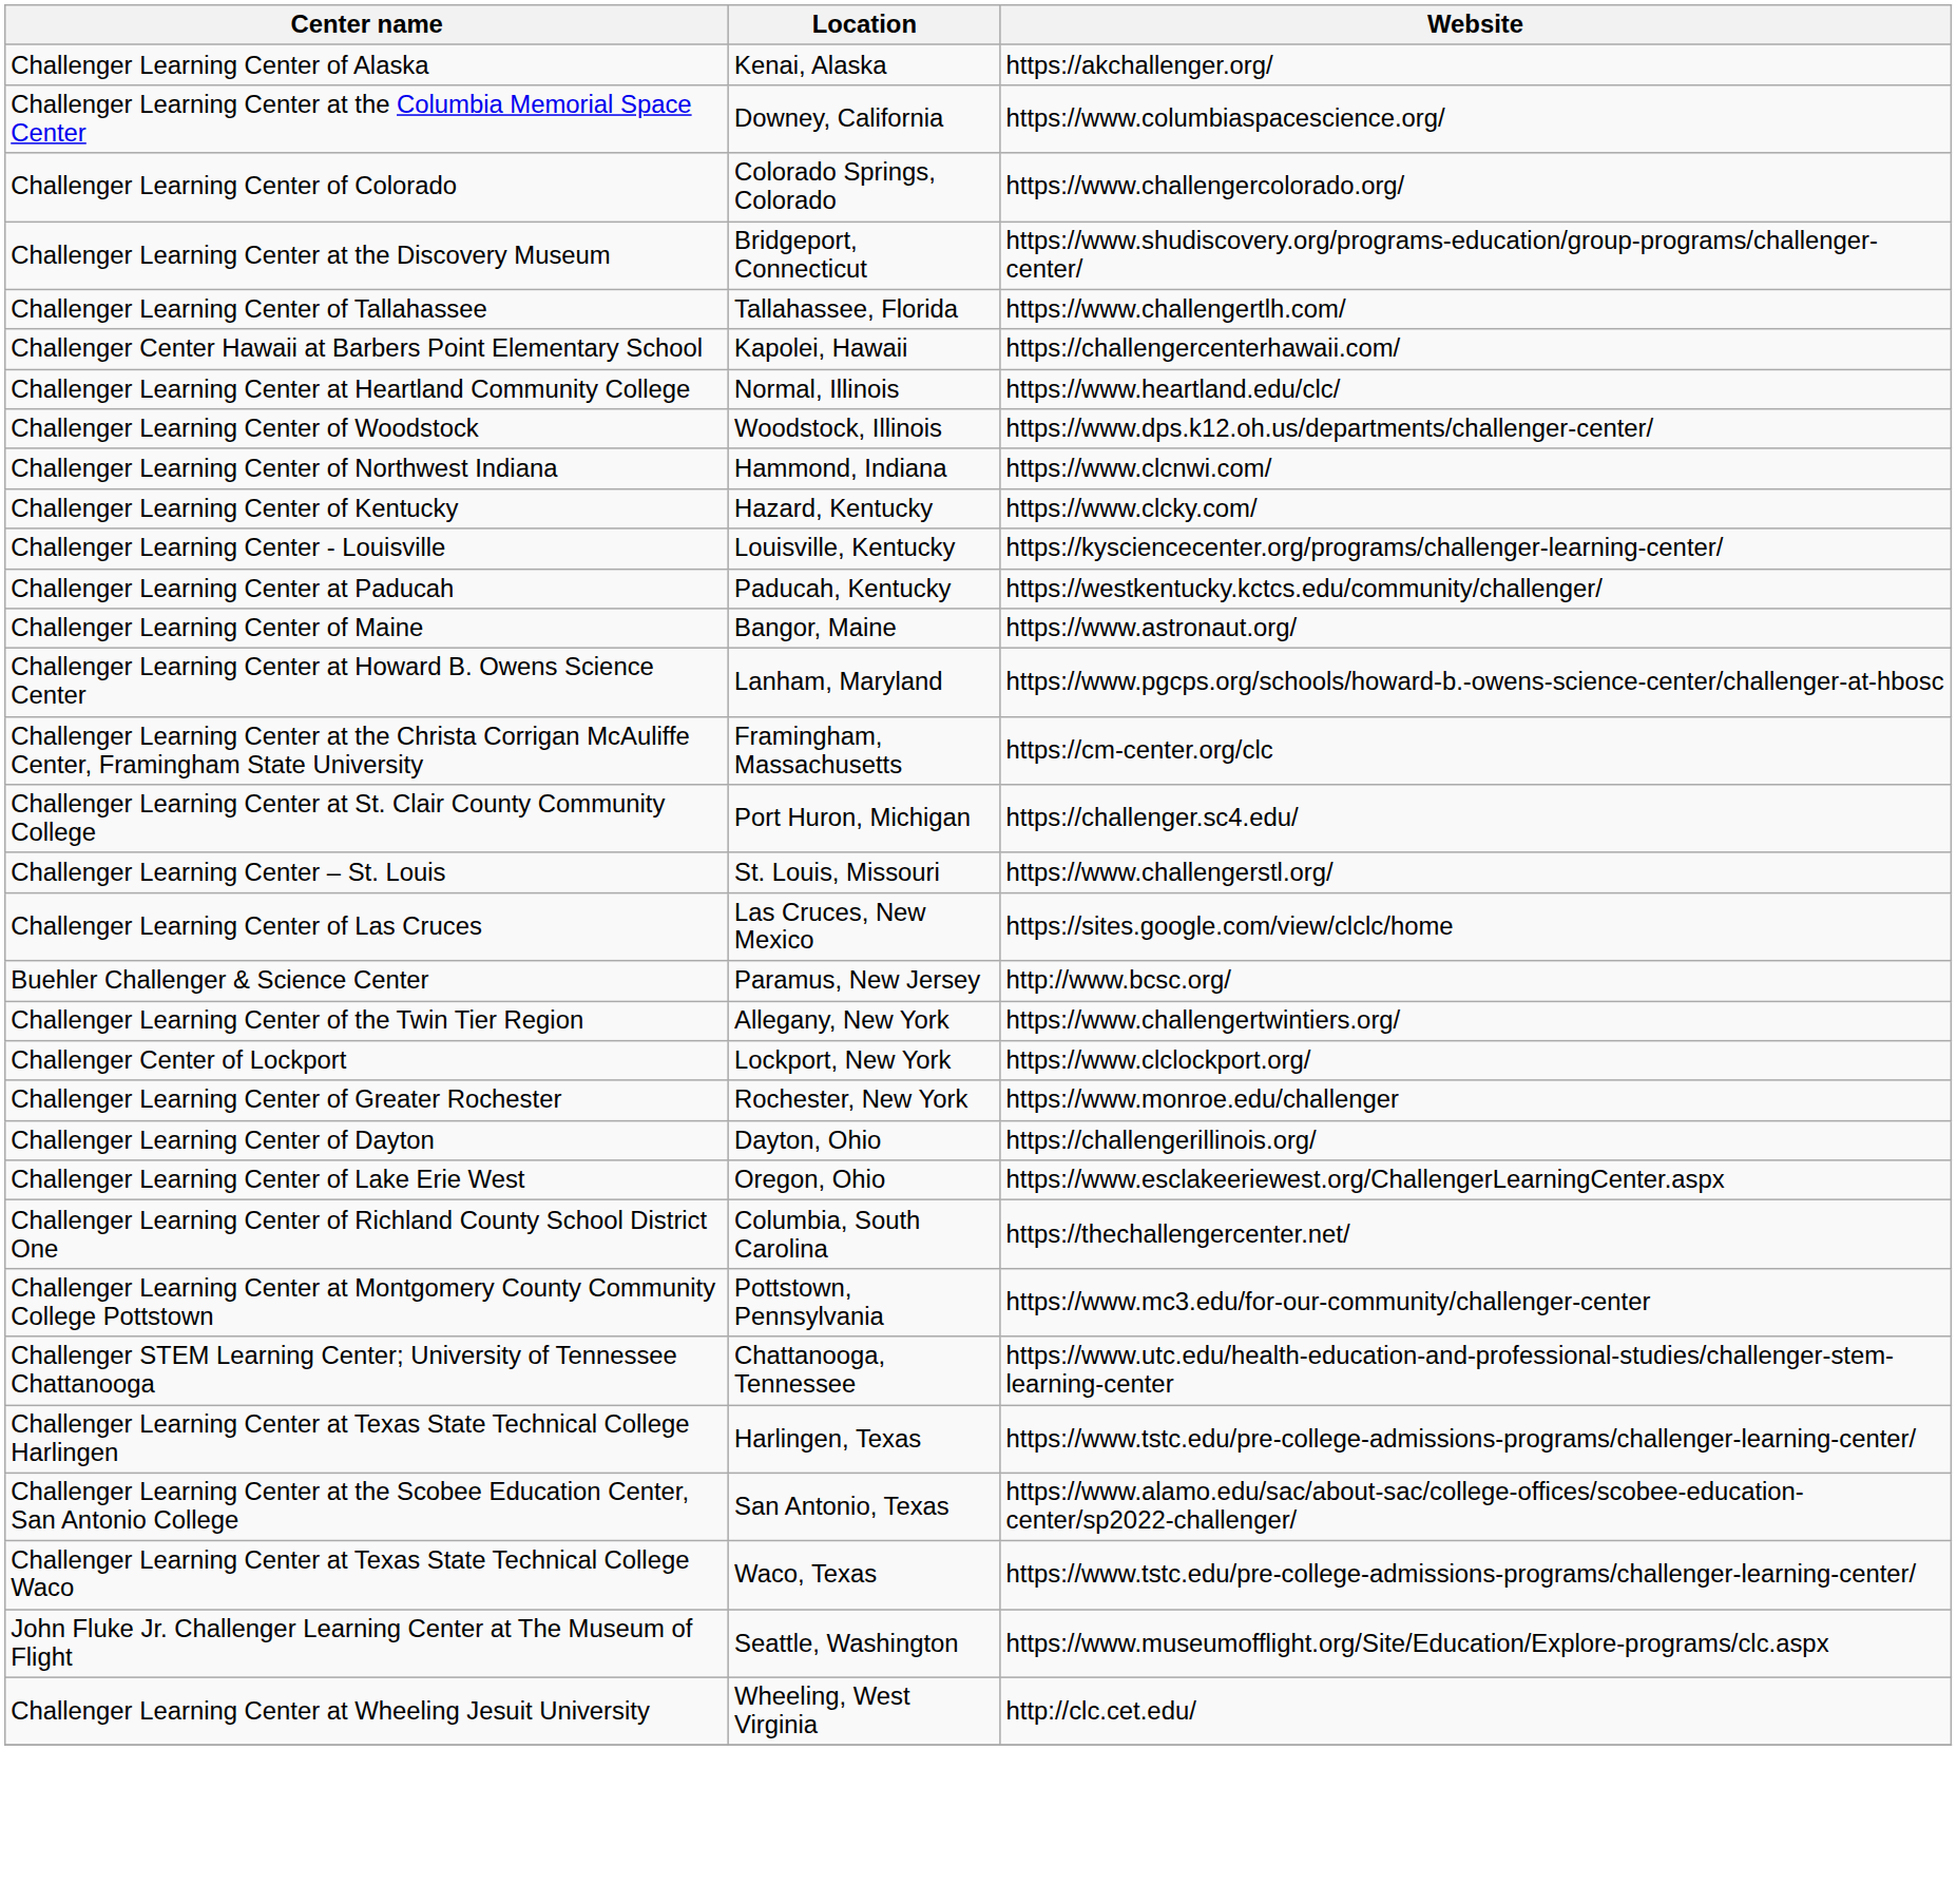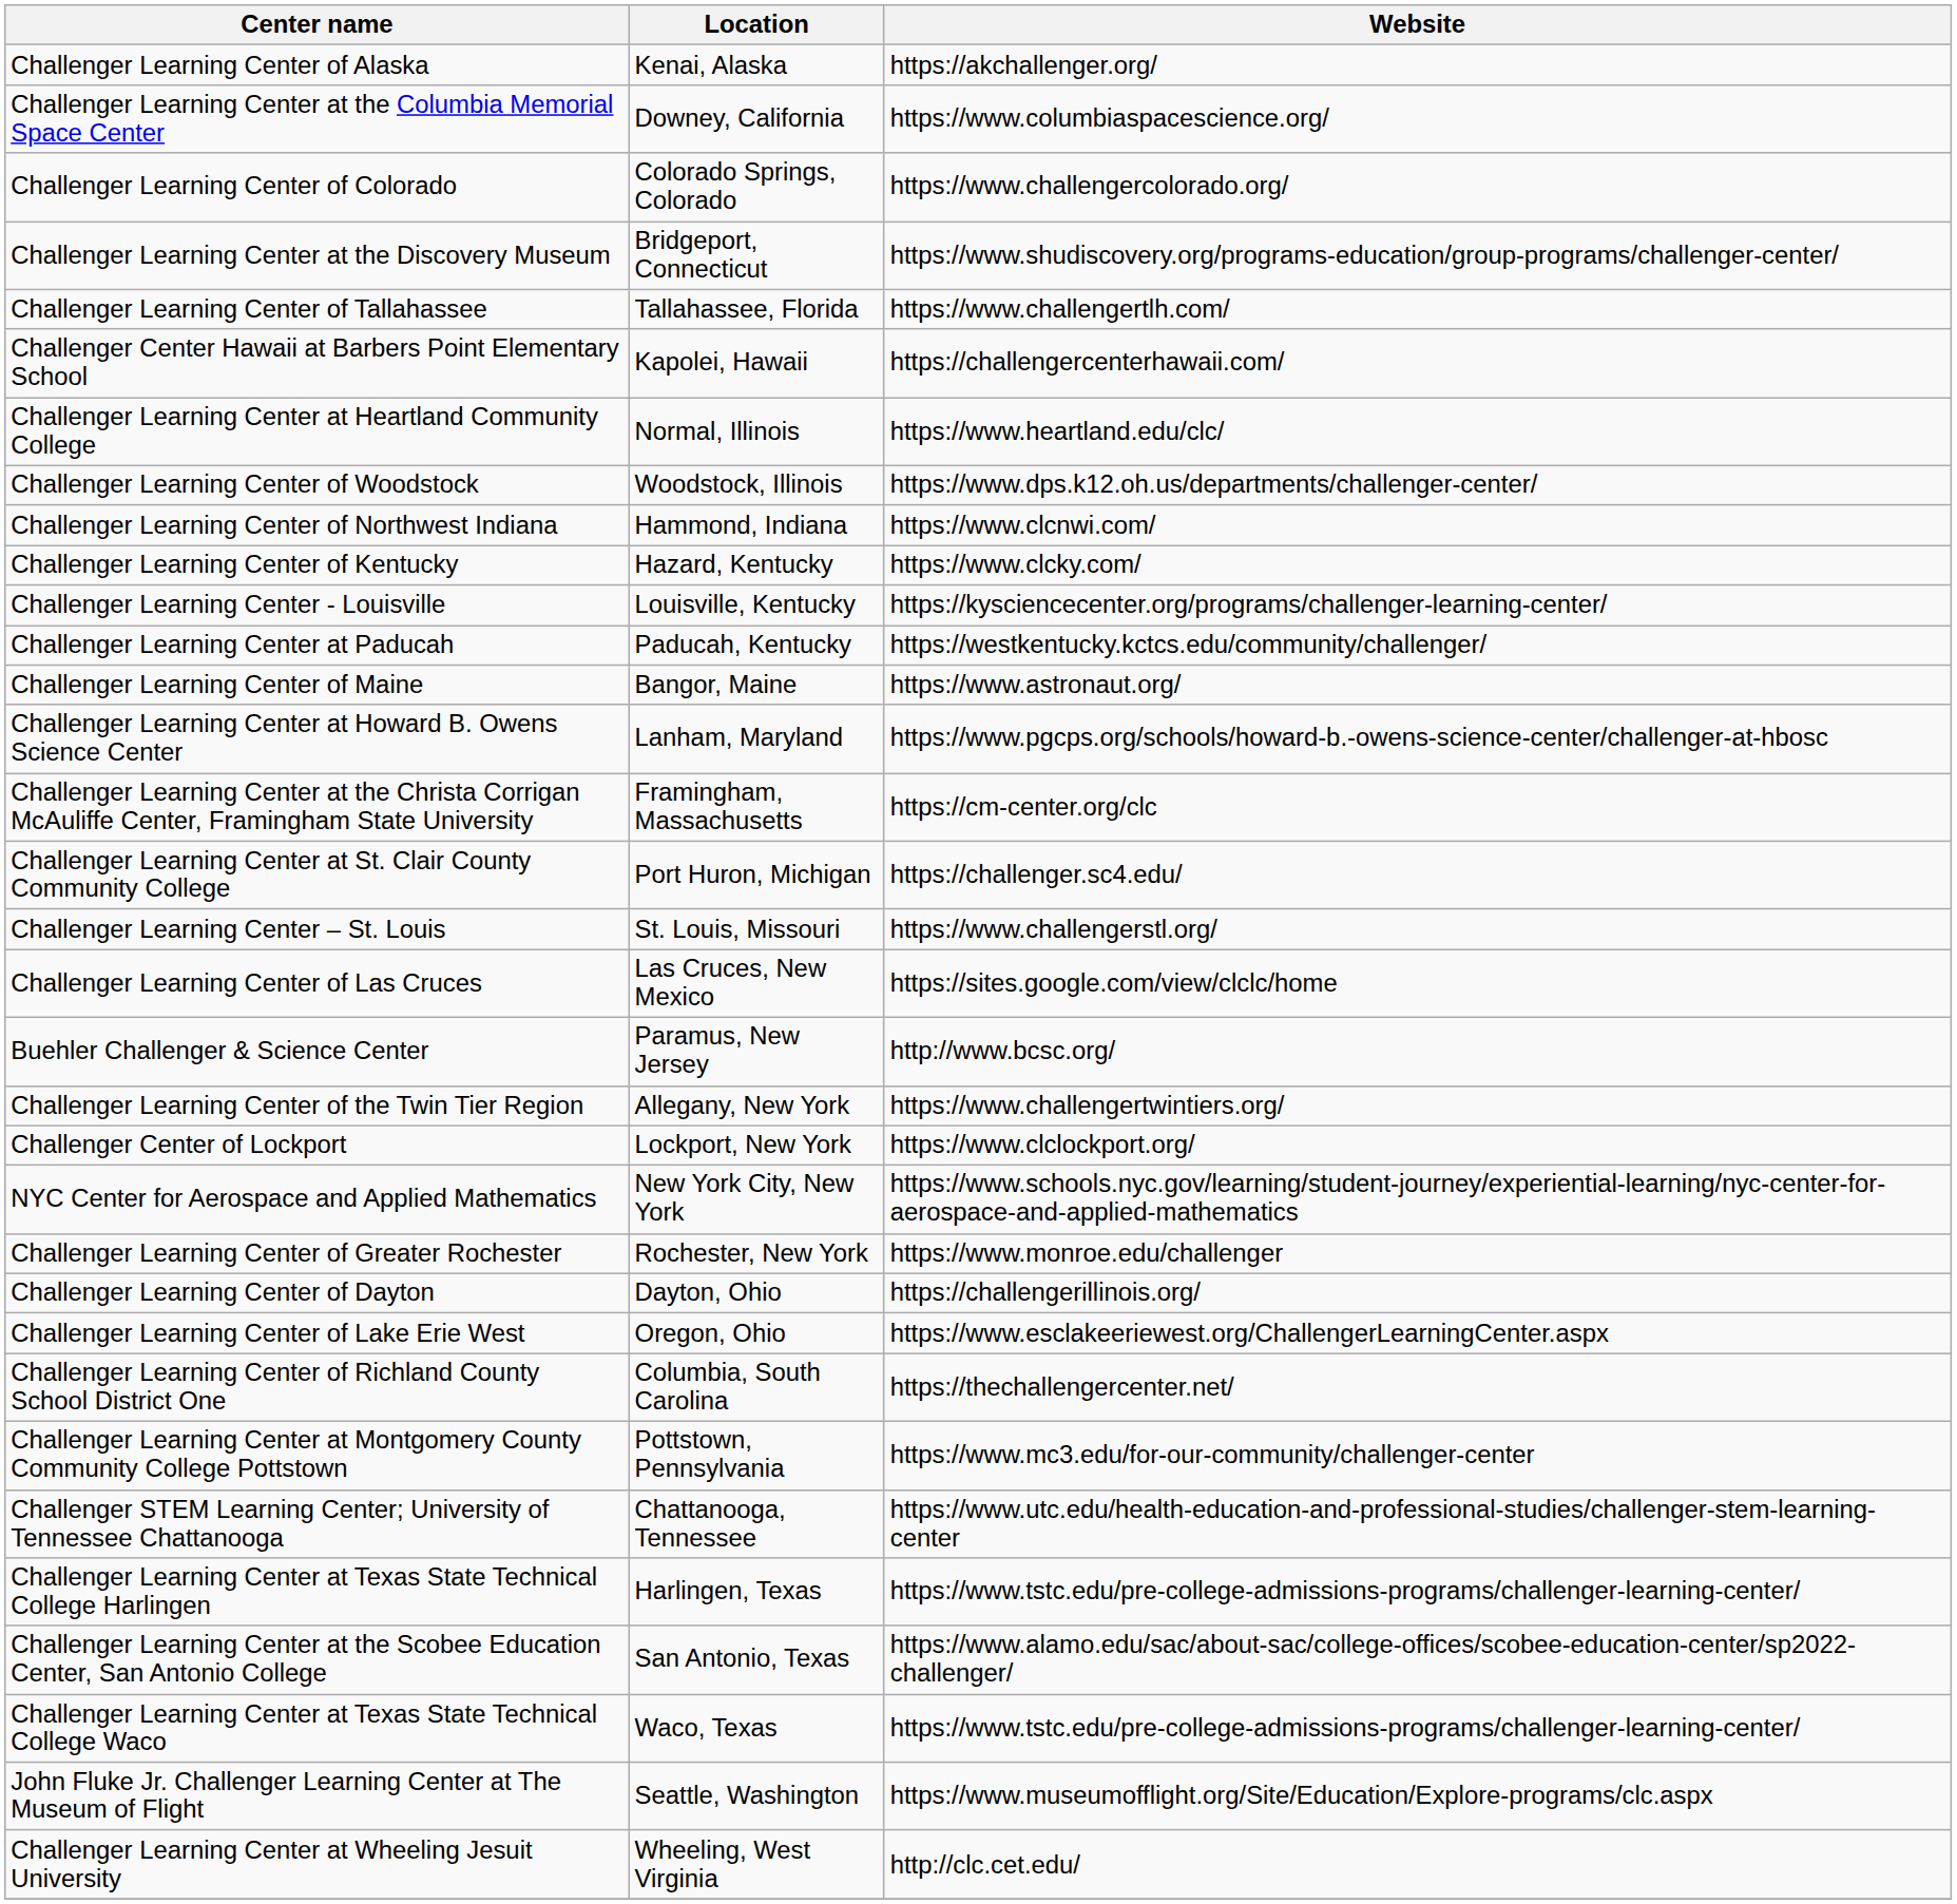 <table class="wikitable sortable" style="width:98%">
 <tr>
 <th scope="col">Center name</th>
 <th scope="col">Location</th>
 <th scope="col">Website</th>
 </tr>
 <tr>
 <td>Challenger Learning Center of Alaska</td>
 <td>Kenai, Alaska</td>
 <td>https://akchallenger.org/</td>
 </tr>
 <tr>
 <td>Challenger Learning Center at the <a href='#'>Columbia Memorial Space Center</a></td>
 <td>Downey, California</td>
 <td>https://www.columbiaspacescience.org/</td>
 </tr>
 <tr>
 <td>Challenger Learning Center of Colorado</td>
 <td>Colorado Springs, Colorado</td>
 <td>https://www.challengercolorado.org/</td>
 </tr>
 <tr>
 <td>Challenger Learning Center at the Discovery Museum</td>
 <td>Bridgeport, Connecticut</td>
 <td>https://www.shudiscovery.org/programs-education/group-programs/challenger-center/</td>
 </tr>
 <tr>
 <td>Challenger Learning Center of Tallahassee</td>
 <td>Tallahassee, Florida</td>
 <td>https://www.challengertlh.com/</td>
 </tr>
 <tr>
 <td>Challenger Center Hawaii at Barbers Point Elementary School</td>
 <td>Kapolei, Hawaii</td>
 <td>https://challengercenterhawaii.com/</td>
 </tr>
 <tr>
 <td>Challenger Learning Center at Heartland Community College</td>
 <td>Normal, Illinois</td>
 <td>https://www.heartland.edu/clc/</td>
 </tr>
 <tr>
 <td>Challenger Learning Center of Woodstock</td>
 <td>Woodstock, Illinois</td>
 <td>https://www.dps.k12.oh.us/departments/challenger-center/</td>
 </tr>
 <tr>
 <td>Challenger Learning Center of Northwest Indiana</td>
 <td>Hammond, Indiana</td>
 <td>https://www.clcnwi.com/</td>
 </tr>
 <tr>
 <td>Challenger Learning Center of Kentucky</td>
 <td>Hazard, Kentucky</td>
 <td>https://www.clcky.com/</td>
 </tr>
 <tr>
 <td>Challenger Learning Center - Louisville</td>
 <td>Louisville, Kentucky</td>
 <td>https://kysciencecenter.org/programs/challenger-learning-center/</td>
 </tr>
 <tr>
 <td>Challenger Learning Center at Paducah</td>
 <td>Paducah, Kentucky</td>
 <td>https://westkentucky.kctcs.edu/community/challenger/</td>
 </tr>
 <tr>
 <td>Challenger Learning Center of Maine</td>
 <td>Bangor, Maine</td>
 <td>https://www.astronaut.org/</td>
 </tr>
 <tr>
 <td>Challenger Learning Center at Howard B. Owens Science Center</td>
 <td>Lanham, Maryland</td>
 <td>https://www.pgcps.org/schools/howard-b.-owens-science-center/challenger-at-hbosc</td>
 </tr>
 <tr>
 <td>Challenger Learning Center at the Christa Corrigan McAuliffe Center, Framingham State University</td>
 <td>Framingham, Massachusetts</td>
 <td>https://cm-center.org/clc</td>
 </tr>
 <tr>
 <td>Challenger Learning Center at St. Clair County Community College</td>
 <td>Port Huron, Michigan</td>
 <td>https://challenger.sc4.edu/</td>
 </tr>
 <tr>
 <td>Challenger Learning Center – St. Louis</td>
 <td>St. Louis, Missouri</td>
 <td>https://www.challengerstl.org/</td>
 </tr>
 <tr>
 <td>Challenger Learning Center of Las Cruces</td>
 <td>Las Cruces, New Mexico</td>
 <td>https://sites.google.com/view/clclc/home</td>
 </tr>
 <tr>
 <td>Buehler Challenger & Science Center</td>
 <td>Paramus, New Jersey</td>
 <td>http://www.bcsc.org/</td>
 </tr>
 <tr>
 <td>Challenger Learning Center of the Twin Tier Region</td>
 <td>Allegany, New York</td>
 <td>https://www.challengertwintiers.org/</td>
 </tr>
 <tr>
 <td>Challenger Center of Lockport</td>
 <td>Lockport, New York</td>
 <td>https://www.clclockport.org/</td>
 </tr>
 <tr>
+<td>NYC Center for Aerospace and Applied Mathematics</td>
+<td>New York City, New York</td>
+<td>https://www.schools.nyc.gov/learning/student-journey/experiential-learning/nyc-center-for-aerospace-and-applied-mathematics</td>
+</tr>
+<tr>
 <td>Challenger Learning Center of Greater Rochester</td>
 <td>Rochester, New York</td>
 <td>https://www.monroe.edu/challenger</td>
 </tr>
 <tr>
 <td>Challenger Learning Center of Dayton</td>
 <td>Dayton, Ohio</td>
 <td>https://challengerillinois.org/</td>
 </tr>
 <tr>
 <td>Challenger Learning Center of Lake Erie West</td>
 <td>Oregon, Ohio</td>
 <td>https://www.esclakeeriewest.org/ChallengerLearningCenter.aspx</td>
 </tr>
 <tr>
 <td>Challenger Learning Center of Richland County School District One</td>
 <td>Columbia, South Carolina</td>
 <td>https://thechallengercenter.net/</td>
 </tr>
 <tr>
 <td>Challenger Learning Center at Montgomery County Community College Pottstown</td>
 <td>Pottstown, Pennsylvania</td>
 <td>https://www.mc3.edu/for-our-community/challenger-center</td>
 </tr>
 <tr>
 <td>Challenger STEM Learning Center; University of Tennessee Chattanooga</td>
 <td>Chattanooga, Tennessee</td>
 <td>https://www.utc.edu/health-education-and-professional-studies/challenger-stem-learning-center</td>
 </tr>
 <tr>
 <td>Challenger Learning Center at Texas State Technical College Harlingen</td>
 <td>Harlingen, Texas</td>
 <td>https://www.tstc.edu/pre-college-admissions-programs/challenger-learning-center/</td>
 </tr>
 <tr>
 <td>Challenger Learning Center at the Scobee Education Center, San Antonio College</td>
 <td>San Antonio, Texas</td>
 <td>https://www.alamo.edu/sac/about-sac/college-offices/scobee-education-center/sp2022-challenger/</td>
 </tr>
 <tr>
 <td>Challenger Learning Center at Texas State Technical College Waco</td>
 <td>Waco, Texas</td>
 <td>https://www.tstc.edu/pre-college-admissions-programs/challenger-learning-center/</td>
 </tr>
 <tr>
 <td>John Fluke Jr. Challenger Learning Center at The Museum of Flight</td>
 <td>Seattle, Washington</td>
 <td>https://www.museumofflight.org/Site/Education/Explore-programs/clc.aspx</td>
 </tr>
 <tr>
 <td>Challenger Learning Center at Wheeling Jesuit University</td>
 <td>Wheeling, West Virginia</td>
 <td>http://clc.cet.edu/</td>
 </tr>
 <tr>
 </tr>
 </table>
